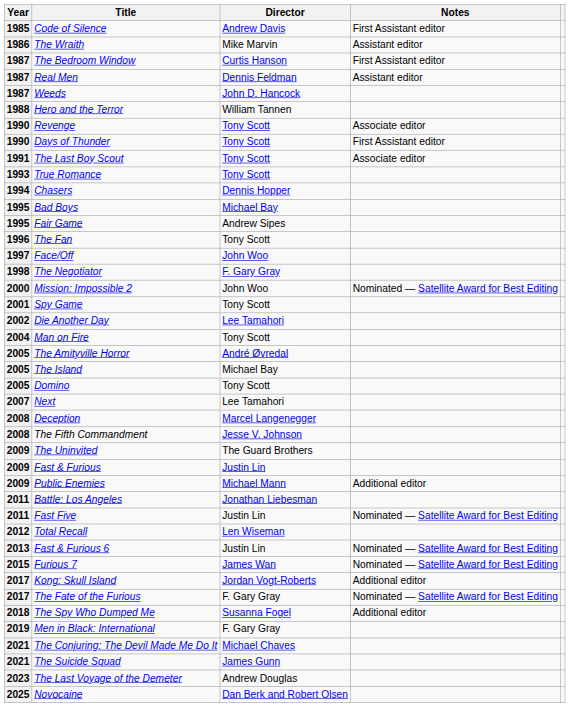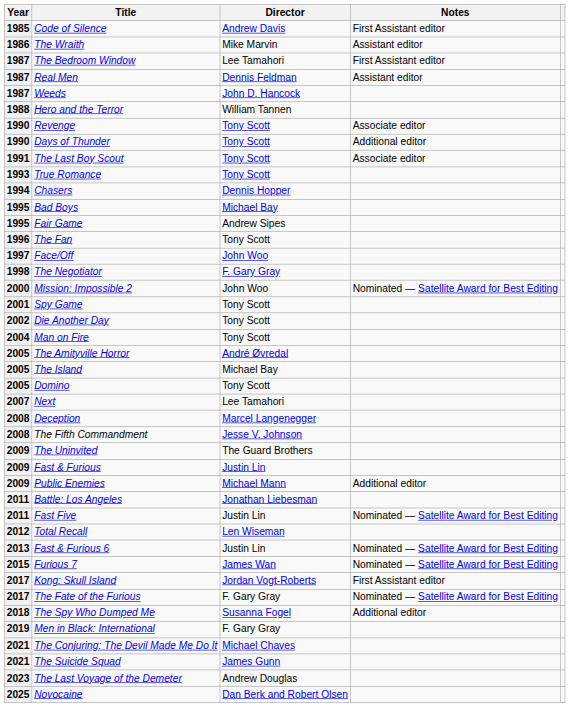 <table class="wikitable plainrowheaders sortable" style="margin-right: 0;">
 <tr>
 <th scope="col">Year</th>
 <th scope="col">Title</th>
 <th scope="col">Director</th>
 <th scope="col" class="unsortable">Notes</th>
 <th scope="col" class="unsortable"></th>
 </tr>
 <tr>
 <th scope="row">1985</th>
 <td><em><a href='#'>Code of Silence</a></em></td>
 <td><a href='#'>Andrew Davis</a></td>
 <td>First Assistant editor</td>
 </tr>
 <tr>
 <th scope="row">1986</th>
 <td><em><a href='#'>The Wraith</a></em></td>
 <td>Mike Marvin</td>
 <td>Assistant editor</td>
 <td style="text-align: center;"></td>
 </tr>
 <tr>
 <th scope="row">1987</th>
 <td><em><a href='#'>The Bedroom Window</a></em></td>
-<td><a href='#'>Curtis Hanson</a></td>
+<td>Lee Tamahori</td>
 <td>First Assistant editor</td>
 <td style="text-align: center;"></td>
 </tr>
 <tr>
 <th scope="row">1987</th>
 <td><em><a href='#'>Real Men</a></em></td>
 <td><a href='#'>Dennis Feldman</a></td>
 <td>Assistant editor</td>
 <td style="text-align: center;"></td>
 </tr>
 <tr>
 <th scope="row">1987</th>
 <td><em><a href='#'>Weeds</a></em></td>
 <td><a href='#'>John D. Hancock</a></td>
 <td></td>
 <td style="text-align: center;"></td>
 </tr>
 <tr>
 <th scope="row">1988</th>
 <td><em><a href='#'>Hero and the Terror</a></em></td>
 <td>William Tannen</td>
 <td></td>
 <td style="text-align: center;"></td>
 </tr>
 <tr>
 <th scope="row">1990</th>
 <td><em><a href='#'>Revenge</a></em></td>
 <td><a href='#'>Tony Scott</a></td>
 <td>Associate editor</td>
 <td style="text-align: center;"></td>
 </tr>
 <tr>
 <th scope="row">1990</th>
 <td><em><a href='#'>Days of Thunder</a></em></td>
 <td><a href='#'>Tony Scott</a></td>
-<td>First Assistant editor</td>
+<td>Additional editor</td>
 <td style="text-align: center;"></td>
 </tr>
 <tr>
 <th scope="row">1991</th>
 <td><em><a href='#'>The Last Boy Scout</a></em></td>
 <td><a href='#'>Tony Scott</a></td>
 <td>Associate editor</td>
 <td style="text-align: center;"></td>
 </tr>
 <tr>
 <th scope="row">1993</th>
 <td><em><a href='#'>True Romance</a></em></td>
 <td><a href='#'>Tony Scott</a></td>
 <td></td>
 <td style="text-align: center;"></td>
 </tr>
 <tr>
 <th scope="row">1994</th>
 <td><em><a href='#'>Chasers</a></em></td>
 <td><a href='#'>Dennis Hopper</a></td>
 <td></td>
 <td style="text-align: center;"></td>
 </tr>
 <tr>
 <th scope="row">1995</th>
 <td><em><a href='#'>Bad Boys</a></em></td>
 <td><a href='#'>Michael Bay</a></td>
 <td></td>
 <td style="text-align: center;"></td>
 </tr>
 <tr>
 <th scope="row">1995</th>
 <td><em><a href='#'>Fair Game</a></em></td>
 <td>Andrew Sipes</td>
 <td></td>
 <td style="text-align: center;"></td>
 </tr>
 <tr>
 <th scope="row">1996</th>
 <td><em><a href='#'>The Fan</a></em></td>
 <td>Tony Scott</td>
 <td></td>
 <td style="text-align: center;"></td>
 </tr>
 <tr>
 <th scope="row">1997</th>
 <td><em><a href='#'>Face/Off</a></em></td>
 <td><a href='#'>John Woo</a></td>
 <td></td>
 <td style="text-align: center;"></td>
 </tr>
 <tr>
 <th scope="row">1998</th>
 <td><em><a href='#'>The Negotiator</a></em></td>
 <td><a href='#'>F. Gary Gray</a></td>
 <td></td>
 <td style="text-align: center;"></td>
 </tr>
 <tr>
 <th scope="row">2000</th>
 <td><em><a href='#'>Mission: Impossible 2</a></em></td>
 <td>John Woo</td>
 <td>Nominated — <a href='#'>Satellite Award for Best Editing</a></td>
 <td style="text-align: center;"></td>
 </tr>
 <tr>
 <th scope="row">2001</th>
 <td><em><a href='#'>Spy Game</a></em></td>
 <td>Tony Scott</td>
 <td></td>
 <td style="text-align: center;"></td>
 </tr>
 <tr>
 <th scope="row">2002</th>
 <td><em><a href='#'>Die Another Day</a></em></td>
-<td><a href='#'>Lee Tamahori</a></td>
+<td>Tony Scott</td>
 <td></td>
 <td style="text-align: center;"></td>
 </tr>
 <tr>
 <th scope="row">2004</th>
 <td><em><a href='#'>Man on Fire</a></em></td>
 <td>Tony Scott</td>
 <td></td>
 <td style="text-align: center;"></td>
 </tr>
 <tr>
 <th scope="row">2005</th>
 <td><em><a href='#'>The Amityville Horror</a></em></td>
 <td><a href='#'>André Øvredal</a></td>
 <td></td>
 <td style="text-align: center;"></td>
 </tr>
 <tr>
 <th scope="row">2005</th>
 <td><em><a href='#'>The Island</a></em></td>
 <td>Michael Bay</td>
 <td></td>
 <td style="text-align: center;"></td>
 </tr>
 <tr>
 <th scope="row">2005</th>
 <td><em><a href='#'>Domino</a></em></td>
 <td>Tony Scott</td>
 <td></td>
 <td style="text-align: center;"></td>
 </tr>
 <tr>
 <th scope="row">2007</th>
 <td><em><a href='#'>Next</a></em></td>
 <td>Lee Tamahori</td>
 <td></td>
 <td style="text-align: center;"></td>
 </tr>
 <tr>
 <th scope="row">2008</th>
 <td><em><a href='#'>Deception</a></em></td>
 <td><a href='#'>Marcel Langenegger</a></td>
 <td></td>
 <td style="text-align: center;"></td>
 </tr>
 <tr>
 <th scope="row">2008</th>
 <td><em>The Fifth Commandment</em></td>
 <td><a href='#'>Jesse V. Johnson</a></td>
 <td></td>
 <td style="text-align: center;"></td>
 </tr>
 <tr>
 <th scope="row">2009</th>
 <td><em><a href='#'>The Uninvited</a></em></td>
 <td>The Guard Brothers</td>
 <td></td>
 <td style="text-align: center;"></td>
 </tr>
 <tr>
 <th scope="row">2009</th>
 <td><em><a href='#'>Fast & Furious</a></em></td>
 <td><a href='#'>Justin Lin</a></td>
 <td></td>
 <td style="text-align: center;"></td>
 </tr>
 <tr>
 <th scope="row">2009</th>
 <td><em><a href='#'>Public Enemies</a></em></td>
 <td><a href='#'>Michael Mann</a></td>
 <td>Additional editor</td>
 <td style="text-align: center;"></td>
 </tr>
 <tr>
 <th scope="row">2011</th>
 <td><em><a href='#'>Battle: Los Angeles</a></em></td>
 <td><a href='#'>Jonathan Liebesman</a></td>
 <td></td>
 <td style="text-align: center;"></td>
 </tr>
 <tr>
 <th scope="row">2011</th>
 <td><em><a href='#'>Fast Five</a></em></td>
 <td>Justin Lin</td>
 <td>Nominated — <a href='#'>Satellite Award for Best Editing</a></td>
 <td style="text-align: center;"></td>
 </tr>
 <tr>
 <th scope="row">2012</th>
 <td><em><a href='#'>Total Recall</a></em></td>
 <td><a href='#'>Len Wiseman</a></td>
 <td></td>
 <td style="text-align: center;"></td>
 </tr>
 <tr>
 <th scope="row">2013</th>
 <td><em><a href='#'>Fast & Furious 6</a></em></td>
 <td>Justin Lin</td>
 <td>Nominated — <a href='#'>Satellite Award for Best Editing</a></td>
 <td style="text-align: center;"></td>
 </tr>
 <tr>
 <th scope="row">2015</th>
 <td><em><a href='#'>Furious 7</a></em></td>
 <td><a href='#'>James Wan</a></td>
 <td>Nominated — <a href='#'>Satellite Award for Best Editing</a></td>
 <td style="text-align: center;"></td>
 </tr>
 <tr>
 <th scope="row">2017</th>
 <td><em><a href='#'>Kong: Skull Island</a></em></td>
 <td><a href='#'>Jordan Vogt-Roberts</a></td>
-<td>Additional editor</td>
+<td>First Assistant editor</td>
 <td style="text-align: center;"></td>
 </tr>
 <tr>
 <th scope="row">2017</th>
 <td><em><a href='#'>The Fate of the Furious</a></em></td>
 <td>F. Gary Gray</td>
 <td>Nominated — <a href='#'>Satellite Award for Best Editing</a></td>
 <td style="text-align: center;"></td>
 </tr>
 <tr>
 <th scope="row">2018</th>
 <td><em><a href='#'>The Spy Who Dumped Me</a></em></td>
 <td><a href='#'>Susanna Fogel</a></td>
 <td>Additional editor</td>
 <td style="text-align: center;"></td>
 </tr>
 <tr>
 <th scope="row">2019</th>
 <td><em><a href='#'>Men in Black: International</a></em></td>
 <td>F. Gary Gray</td>
 <td></td>
 <td style="text-align: center;"></td>
 </tr>
 <tr>
 <th scope="row">2021</th>
 <td><em><a href='#'>The Conjuring: The Devil Made Me Do It</a></em></td>
 <td><a href='#'>Michael Chaves</a></td>
 <td></td>
 <td style="text-align: center;"></td>
 </tr>
 <tr>
 <th scope="row">2021</th>
 <td><em><a href='#'>The Suicide Squad</a></em></td>
 <td><a href='#'>James Gunn</a></td>
 <td></td>
 <td style="text-align: center;"></td>
 </tr>
 <tr>
 <th scope="row">2023</th>
 <td><em><a href='#'>The Last Voyage of the Demeter</a></em></td>
 <td>Andrew Douglas</td>
 <td></td>
 <td style="text-align: center;"></td>
 </tr>
 <tr>
 <th scope="row">2025</th>
 <td><em><a href='#'>Novocaine</a></em></td>
 <td><a href='#'>Dan Berk and Robert Olsen</a></td>
 <td></td>
 <td style="text-align: center;"></td>
 </tr>
 </table>
